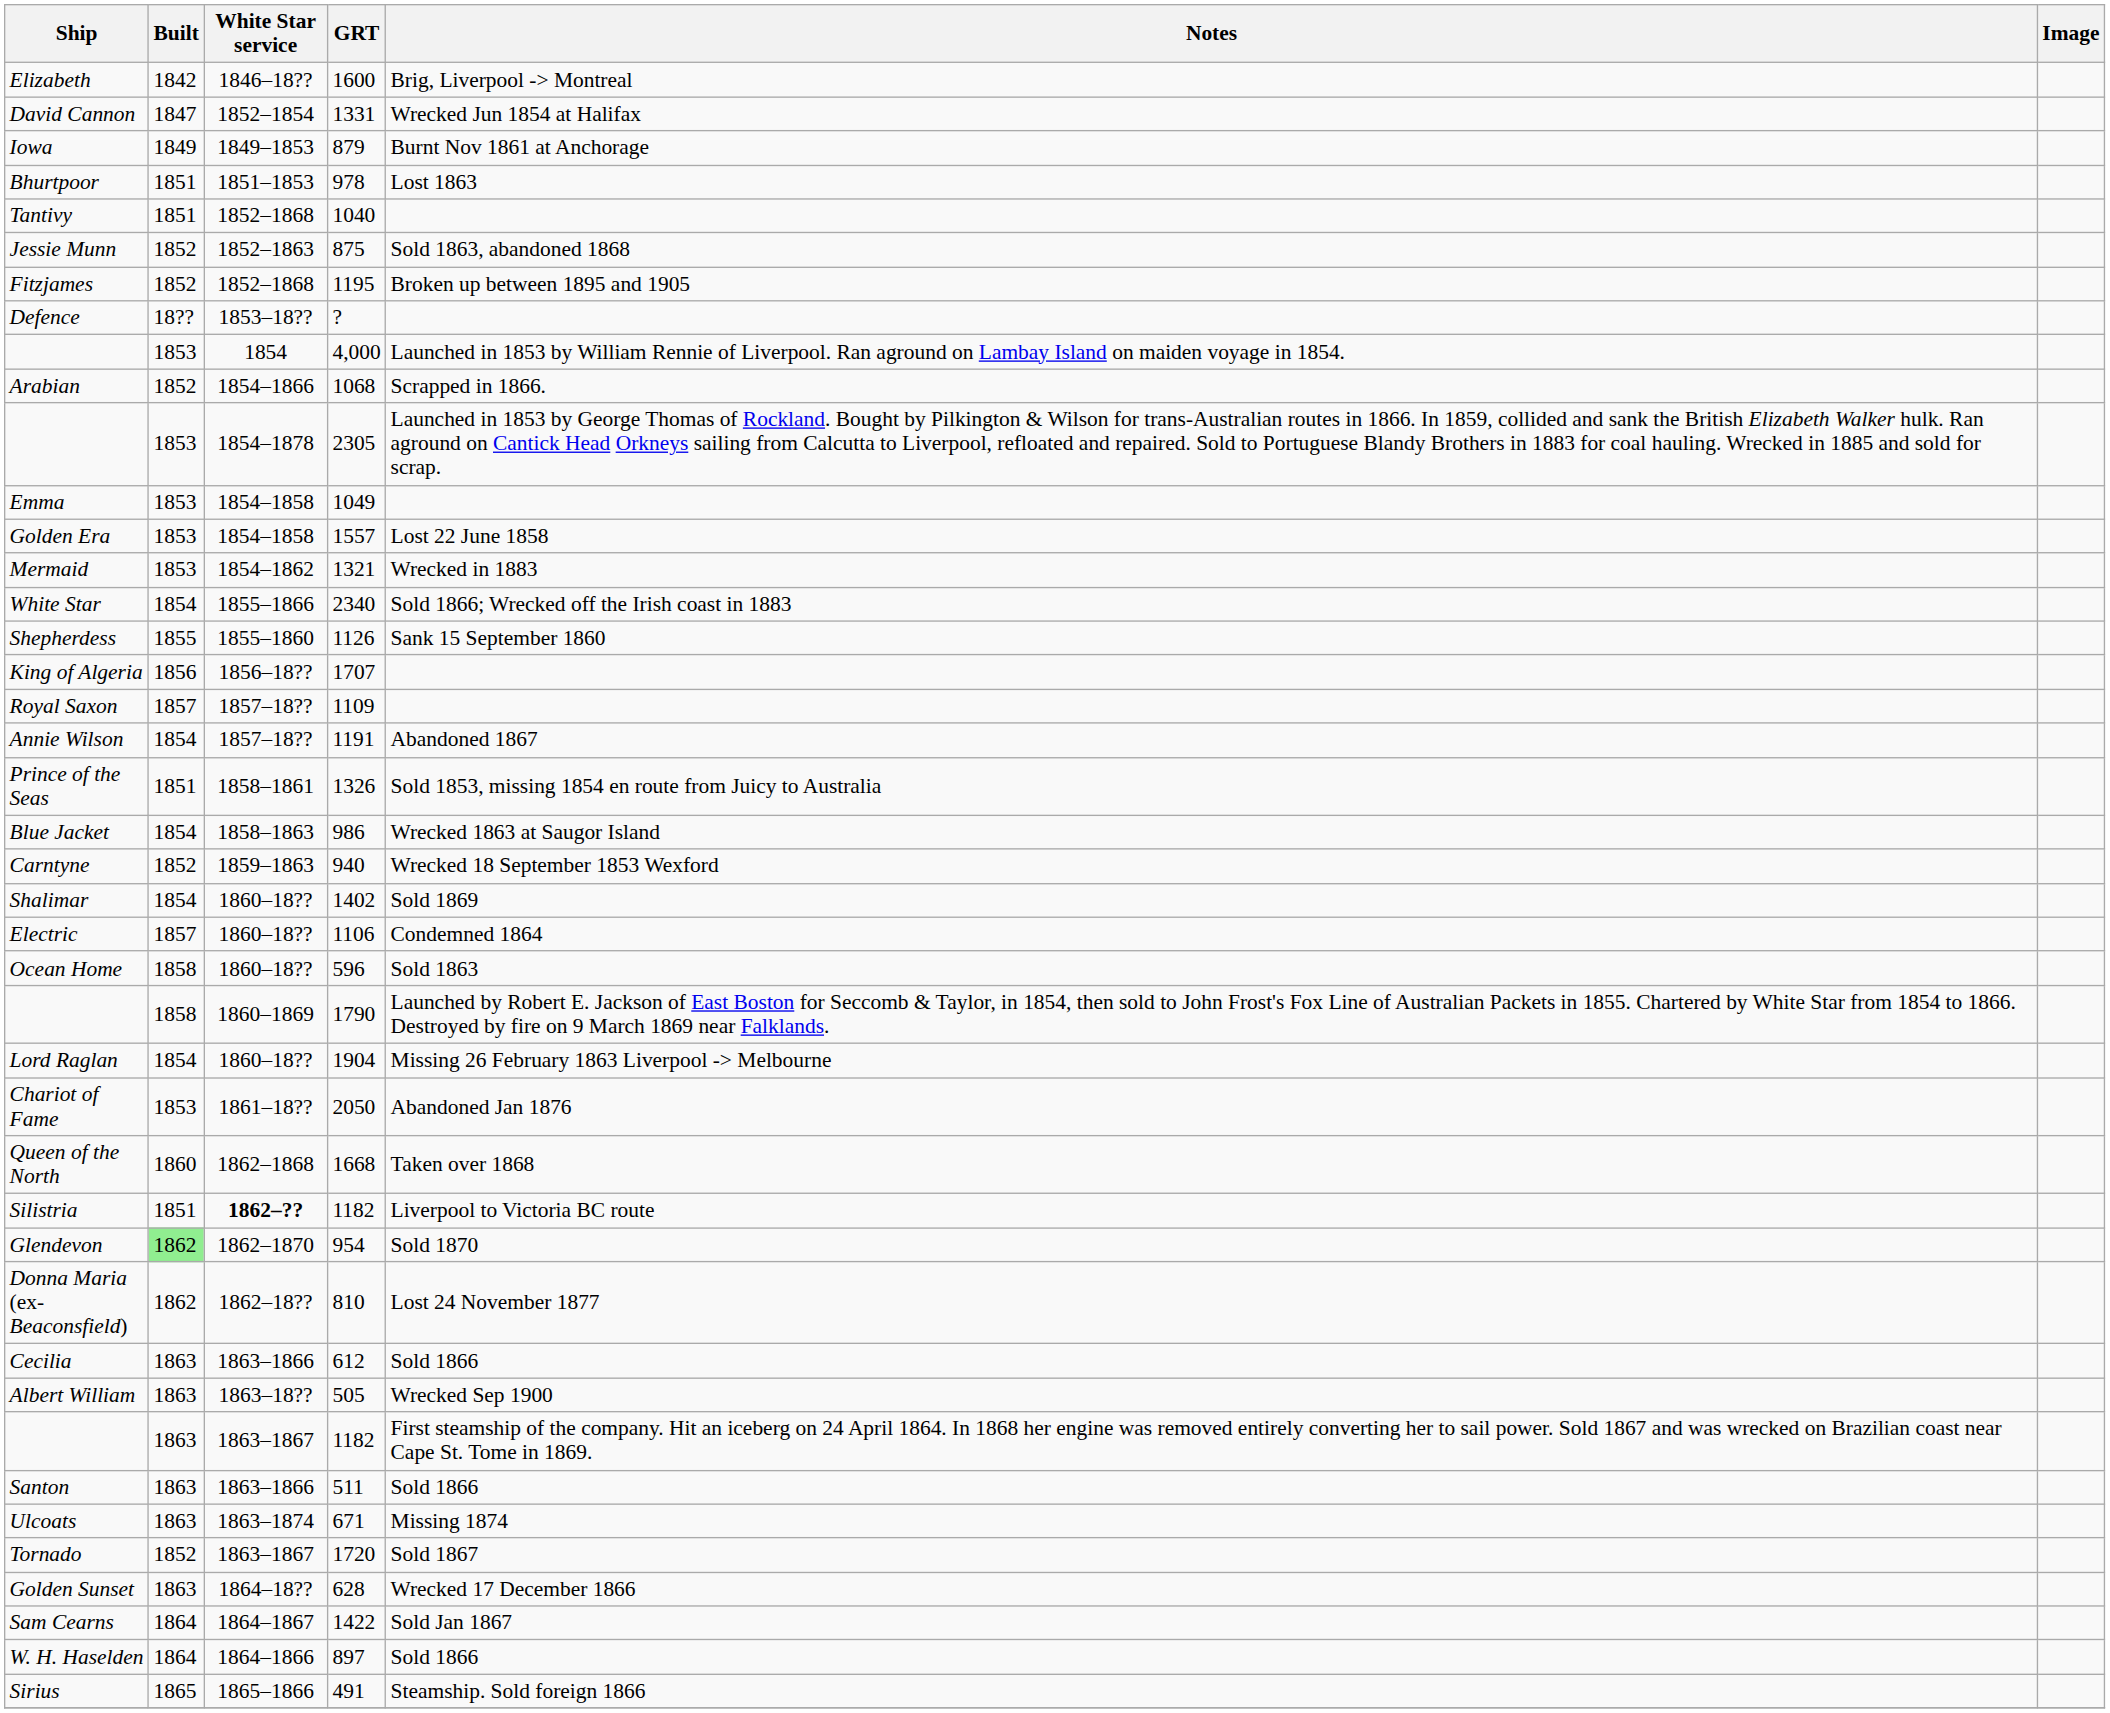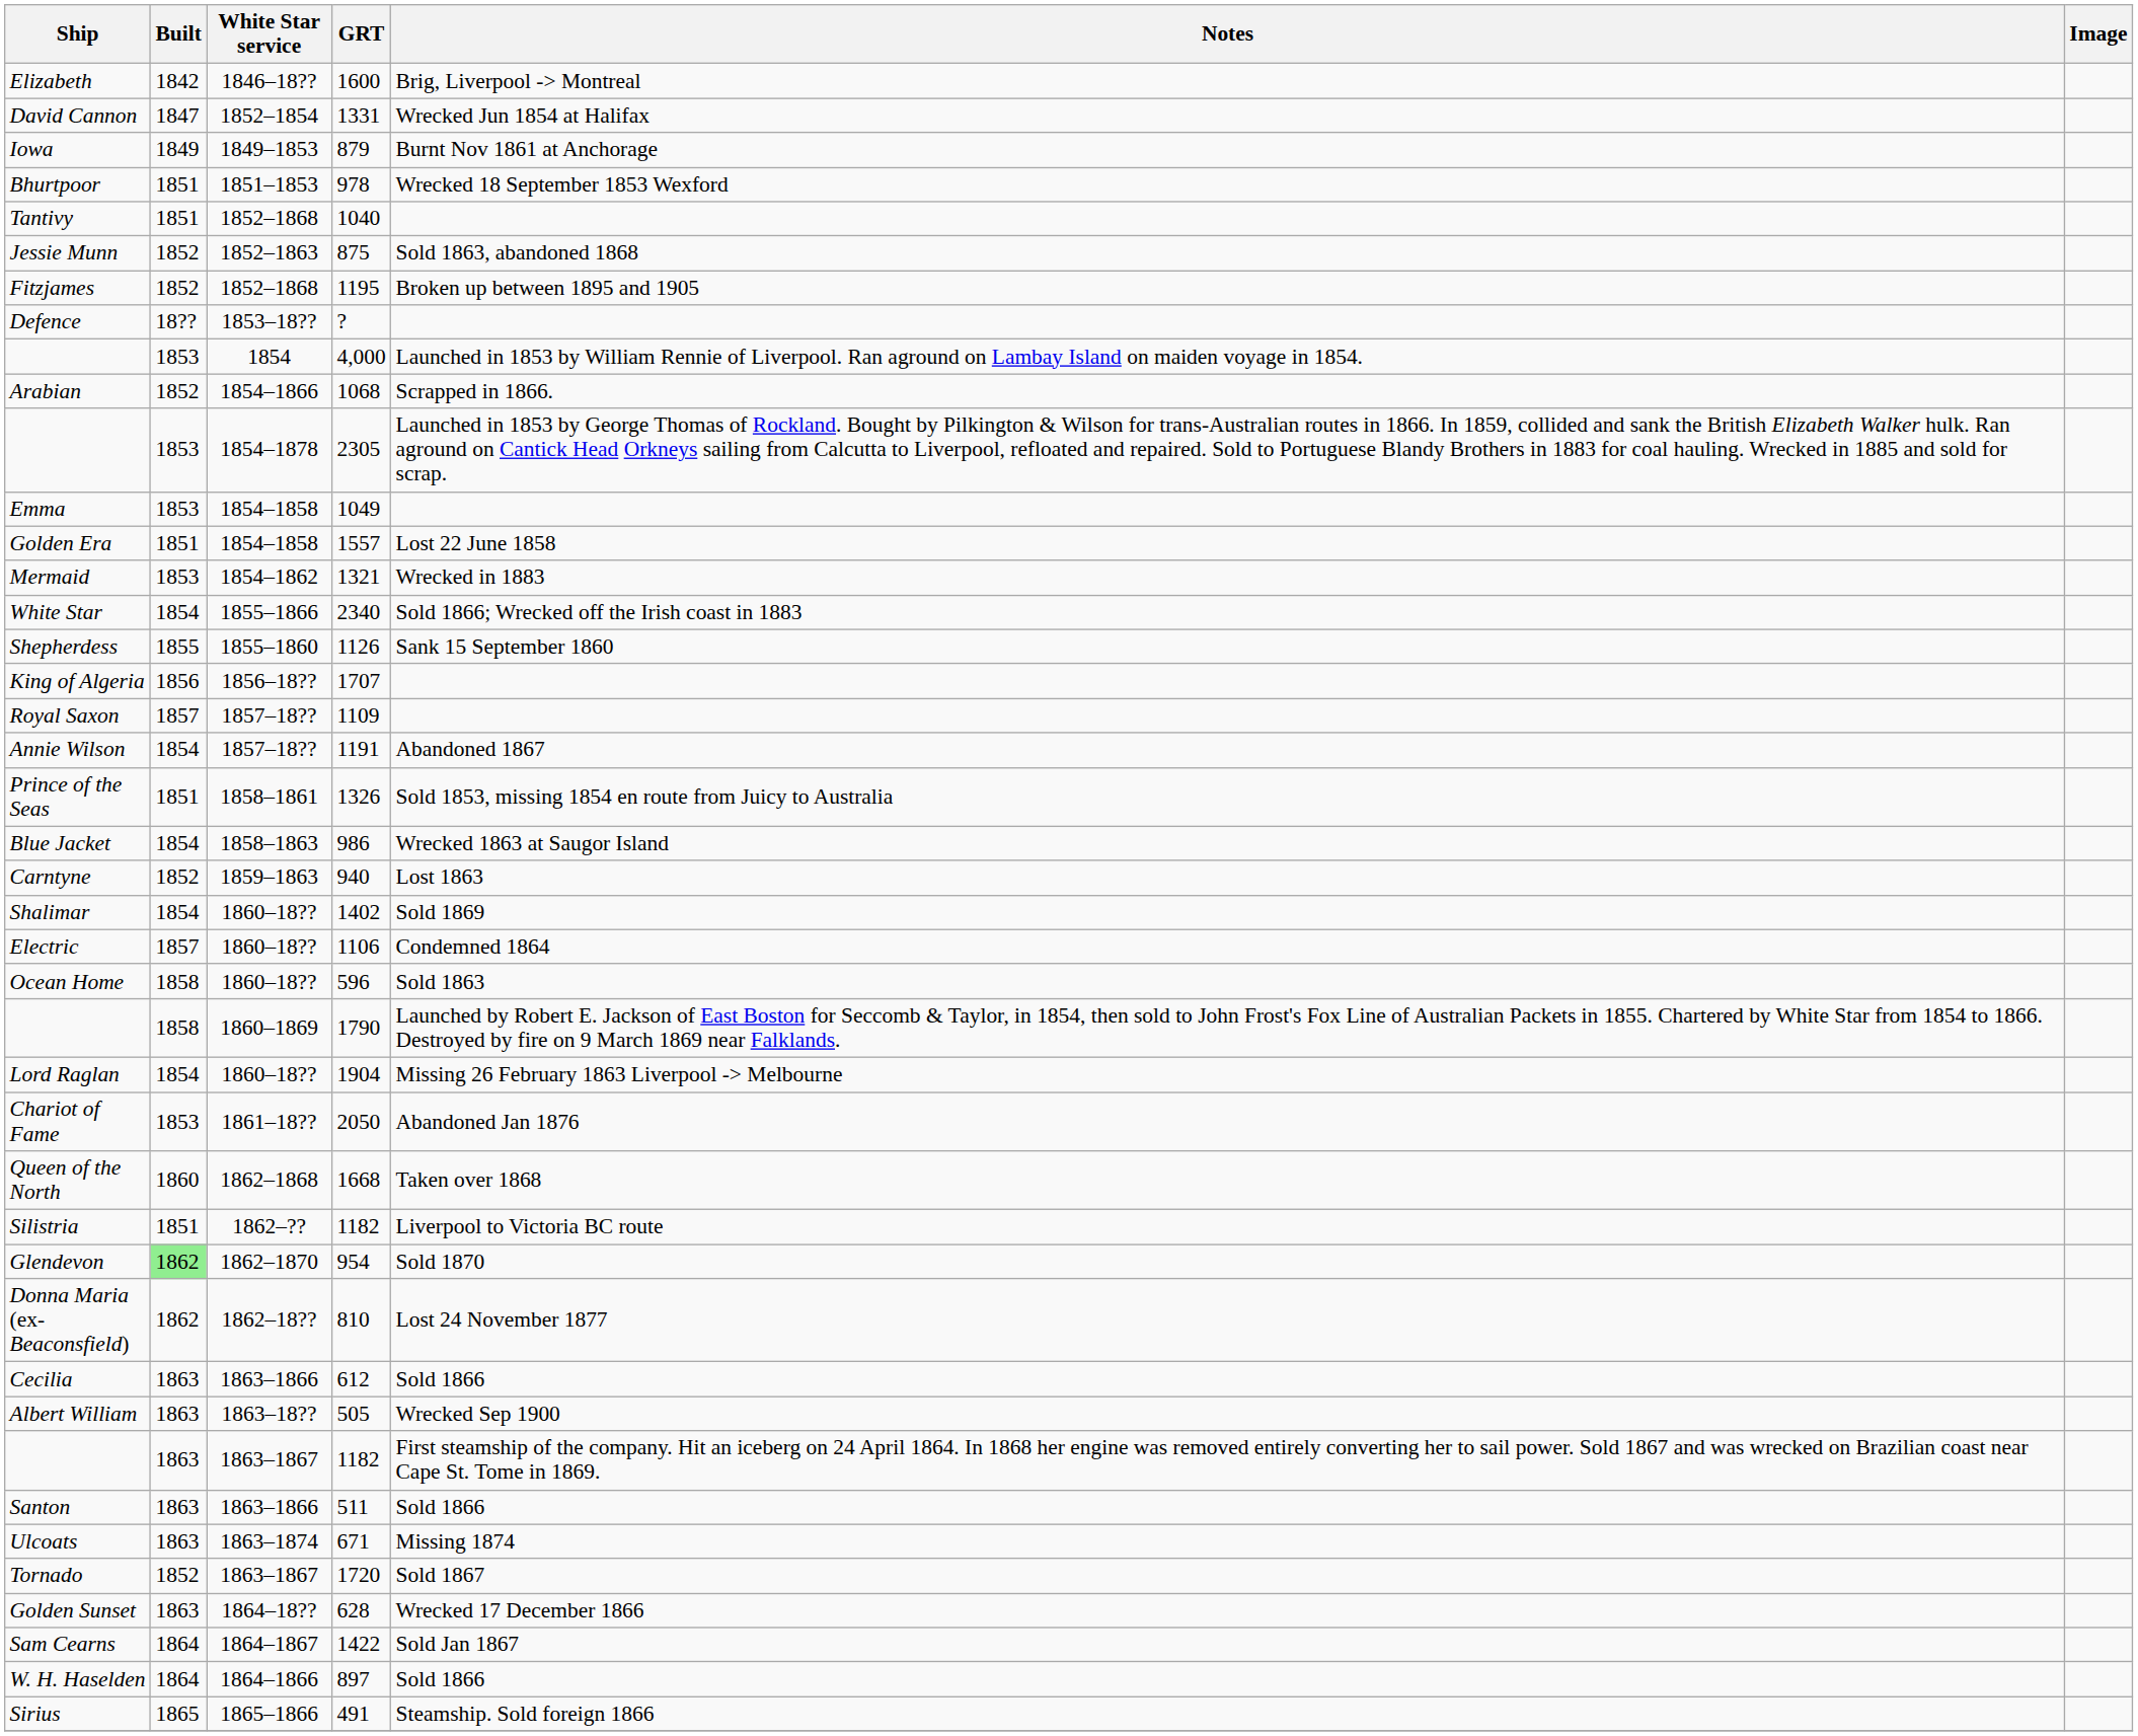 <table class="wikitable sortable">
 <tr>
 <th width=100pt>Ship</th>
 <th>Built</th>
 <th width=85p>White Star service</th>
 <th>GRT</th>
 <th>Notes</th>
 <th>Image</th>
 </tr>
 <tr>
 <td><em>Elizabeth</em></td>
 <td>1842</td>
 <td align="center">1846–18??</td>
 <td>1600</td>
 <td>Brig, Liverpool -> Montreal</td>
 <td></td>
 </tr>
 <tr>
 <td><em>David Cannon</em></td>
 <td>1847</td>
 <td align="center">1852–1854</td>
 <td>1331</td>
 <td>Wrecked Jun 1854 at Halifax</td>
 <td></td>
 </tr>
 <tr>
 <td><em>Iowa</em></td>
 <td>1849</td>
 <td align="center">1849–1853</td>
 <td>879</td>
 <td>Burnt Nov 1861 at Anchorage</td>
 <td></td>
 </tr>
 <tr>
 <td><em>Bhurtpoor</em></td>
 <td>1851</td>
 <td align="center">1851–1853</td>
 <td>978</td>
-<td>Lost 1863</td>
+<td>Wrecked 18 September 1853 Wexford</td>
 <td></td>
 </tr>
 <tr>
 <td><em>Tantivy</em></td>
 <td>1851</td>
 <td align="center">1852–1868</td>
 <td>1040</td>
 <td></td>
 <td></td>
 </tr>
 <tr>
 <td><em>Jessie Munn</em></td>
 <td>1852</td>
 <td align="center">1852–1863</td>
 <td>875</td>
 <td>Sold 1863, abandoned 1868</td>
 <td></td>
 </tr>
 <tr>
 <td><em>Fitzjames</em></td>
 <td>1852</td>
 <td align="center">1852–1868</td>
 <td>1195</td>
 <td>Broken up between 1895 and 1905</td>
 <td></td>
 </tr>
 <tr>
 <td><em>Defence</em></td>
 <td>18??</td>
 <td align="center">1853–18??</td>
 <td>?</td>
 <td></td>
 <td></td>
 </tr>
 <tr>
 <td></td>
 <td>1853</td>
 <td align="center">1854</td>
 <td>4,000</td>
 <td>Launched in 1853 by William Rennie of Liverpool. Ran aground on <a href='#'>Lambay Island</a> on maiden voyage in 1854.</td>
 <td></td>
 </tr>
 <tr>
 <td><em>Arabian</em></td>
 <td>1852</td>
 <td align="center">1854–1866</td>
 <td>1068</td>
 <td>Scrapped in 1866.</td>
 <td></td>
 </tr>
 <tr>
 <td></td>
 <td>1853</td>
 <td align="center">1854–1878</td>
 <td>2305</td>
 <td>Launched in 1853 by George Thomas of <a href='#'>Rockland</a>. Bought by Pilkington & Wilson for trans-Australian routes in 1866. In 1859, collided and sank the British <em>Elizabeth Walker</em> hulk. Ran aground on <a href='#'>Cantick Head</a> <a href='#'>Orkneys</a> sailing from Calcutta to Liverpool, refloated and repaired. Sold to Portuguese Blandy Brothers in 1883 for coal hauling. Wrecked in 1885 and sold for scrap.</td>
 <td></td>
 </tr>
 <tr>
 <td><em>Emma</em></td>
 <td>1853</td>
 <td align="center">1854–1858</td>
 <td>1049</td>
 <td></td>
 <td></td>
 </tr>
 <tr>
 <td><em>Golden Era</em></td>
-<td>1853</td>
+<td>1851</td>
 <td align="center">1854–1858</td>
 <td>1557</td>
 <td>Lost 22 June 1858</td>
 <td></td>
 </tr>
 <tr>
 <td><em>Mermaid</em></td>
 <td>1853</td>
 <td align="center">1854–1862</td>
 <td>1321</td>
 <td>Wrecked in 1883</td>
 <td></td>
 </tr>
 <tr>
 <td><em>White Star</em></td>
 <td>1854</td>
 <td align="center">1855–1866</td>
 <td>2340</td>
 <td>Sold 1866; Wrecked off the Irish coast in 1883 </td>
 <td></td>
 </tr>
 <tr>
 <td><em>Shepherdess</em></td>
 <td>1855</td>
 <td align="center">1855–1860</td>
 <td>1126</td>
 <td>Sank 15 September 1860</td>
 <td></td>
 </tr>
 <tr>
 <td><em>King of Algeria</em></td>
 <td>1856</td>
 <td align="center">1856–18??</td>
 <td>1707</td>
 <td></td>
 <td></td>
 </tr>
 <tr>
 <td><em>Royal Saxon</em></td>
 <td>1857</td>
 <td align="center">1857–18??</td>
 <td>1109</td>
 <td></td>
 <td></td>
 </tr>
 <tr>
 <td><em>Annie Wilson</em></td>
 <td>1854</td>
 <td align="center">1857–18??</td>
 <td>1191</td>
 <td>Abandoned 1867</td>
 <td></td>
 </tr>
 <tr>
 <td><em>Prince of the Seas</em></td>
 <td>1851</td>
 <td align="center">1858–1861</td>
 <td>1326</td>
 <td>Sold 1853, missing 1854 en route from Juicy to Australia</td>
 <td></td>
 </tr>
 <tr>
 <td><em>Blue Jacket</em></td>
 <td>1854</td>
 <td align="center">1858–1863</td>
 <td>986</td>
 <td>Wrecked 1863 at Saugor Island</td>
 <td></td>
 </tr>
 <tr>
 <td><em>Carntyne</em></td>
 <td>1852</td>
 <td align="center">1859–1863</td>
 <td>940</td>
-<td>Wrecked 18 September 1853 Wexford</td>
+<td>Lost 1863</td>
 <td></td>
 </tr>
 <tr>
 <td><em>Shalimar</em></td>
 <td>1854</td>
 <td align="center">1860–18??</td>
 <td>1402</td>
 <td>Sold 1869</td>
 <td></td>
 </tr>
 <tr>
 <td><em>Electric</em></td>
 <td>1857</td>
 <td align="center">1860–18??</td>
 <td>1106</td>
 <td>Condemned 1864</td>
 <td></td>
 </tr>
 <tr>
 <td><em>Ocean Home</em></td>
 <td>1858</td>
 <td align="center">1860–18??</td>
 <td>596</td>
 <td>Sold 1863</td>
 <td></td>
 </tr>
 <tr>
 <td></td>
 <td>1858</td>
 <td align="center">1860–1869</td>
 <td>1790</td>
 <td>Launched by Robert E. Jackson of <a href='#'>East Boston</a> for Seccomb & Taylor, in 1854, then sold to John Frost's Fox Line of Australian Packets in 1855. Chartered by White Star from 1854 to 1866. Destroyed by fire on 9 March 1869 near <a href='#'>Falklands</a>.</td>
 <td><br></td>
 </tr>
 <tr>
 <td><em>Lord Raglan</em></td>
 <td>1854</td>
 <td align="center">1860–18??</td>
 <td>1904</td>
 <td>Missing 26 February 1863 Liverpool -> Melbourne</td>
 <td></td>
 </tr>
 <tr>
 <td><em>Chariot of Fame</em></td>
 <td>1853</td>
 <td align="center">1861–18??</td>
 <td>2050</td>
 <td>Abandoned Jan 1876</td>
 <td></td>
 </tr>
 <tr>
 <td><em>Queen of the North</em></td>
 <td>1860</td>
 <td align="center">1862–1868</td>
 <td>1668</td>
 <td>Taken over 1868</td>
 <td></td>
 </tr>
 <tr>
 <td><em>Silistria</em></td>
 <td>1851</td>
-<td align="center"><strong>1862–??</strong></td>
+<td align="center">1862–??</td>
 <td>1182</td>
 <td>Liverpool to Victoria BC route</td>
 <td></td>
 </tr>
 <tr>
 <td><em>Glendevon</em></td>
 <td style="background: lightgreen;">1862</td>
 <td align="center">1862–1870</td>
 <td>954</td>
 <td>Sold 1870</td>
 <td></td>
 </tr>
 <tr>
 <td><em>Donna Maria</em> (ex-<em>Beaconsfield</em>)</td>
 <td>1862</td>
 <td align="center">1862–18??</td>
 <td>810</td>
 <td>Lost 24 November 1877</td>
 <td></td>
 </tr>
 <tr>
 <td><em>Cecilia</em></td>
 <td>1863</td>
 <td align="center">1863–1866</td>
 <td>612</td>
 <td>Sold 1866</td>
 <td></td>
 </tr>
 <tr>
 <td><em>Albert William</em></td>
 <td>1863</td>
 <td align="center">1863–18??</td>
 <td>505</td>
 <td>Wrecked Sep 1900</td>
 <td></td>
 </tr>
 <tr>
 <td></td>
 <td>1863</td>
 <td align="center">1863–1867</td>
 <td>1182</td>
 <td>First steamship of the company. Hit an iceberg on 24 April 1864. In 1868 her engine was removed entirely converting her to sail power. Sold 1867 and was wrecked on Brazilian coast near Cape St. Tome in 1869.</td>
 <td></td>
 </tr>
 <tr>
 <td><em>Santon</em></td>
 <td>1863</td>
 <td align="center">1863–1866</td>
 <td>511</td>
 <td>Sold 1866</td>
 <td></td>
 </tr>
 <tr>
 <td><em>Ulcoats</em></td>
 <td>1863</td>
 <td align="center">1863–1874</td>
 <td>671</td>
 <td>Missing 1874</td>
 <td></td>
 </tr>
 <tr>
 <td><em>Tornado</em></td>
 <td>1852</td>
 <td align="center">1863–1867</td>
 <td>1720</td>
 <td>Sold 1867</td>
 <td></td>
 </tr>
 <tr>
 <td><em>Golden Sunset</em></td>
 <td>1863</td>
 <td align="center">1864–18??</td>
 <td>628</td>
 <td>Wrecked 17 December 1866</td>
 <td></td>
 </tr>
 <tr>
 <td><em>Sam Cearns</em></td>
 <td>1864</td>
 <td align="center">1864–1867</td>
 <td>1422</td>
 <td>Sold Jan 1867</td>
 <td></td>
 </tr>
 <tr>
 <td><em>W. H. Haselden</em></td>
 <td>1864</td>
 <td align="center">1864–1866</td>
 <td>897</td>
 <td>Sold 1866</td>
 <td></td>
 </tr>
 <tr>
 <td><em>Sirius</em></td>
 <td>1865</td>
 <td align="center">1865–1866</td>
 <td>491</td>
 <td>Steamship. Sold foreign 1866</td>
 <td></td>
 </tr>
 <tr>
 </tr>
 </table>
